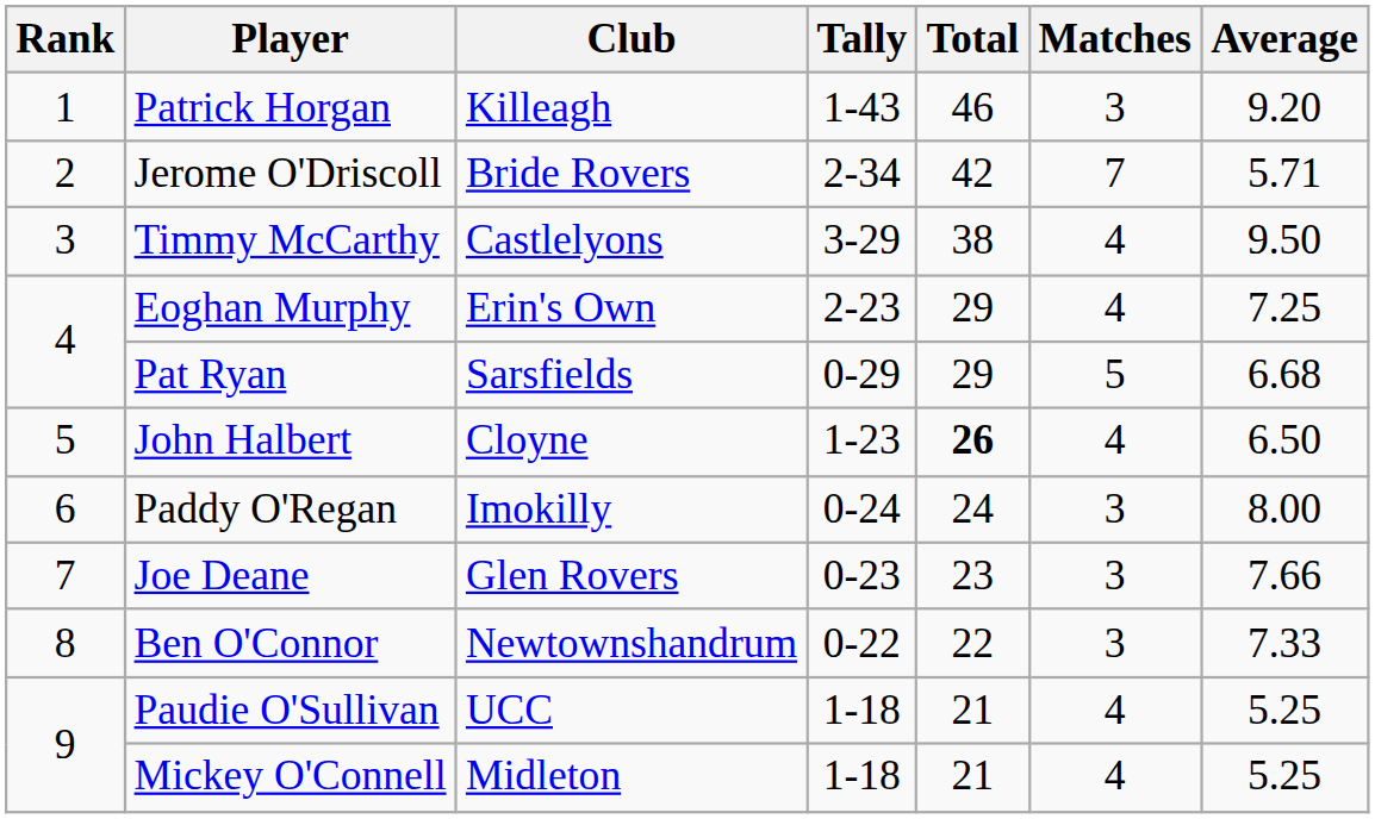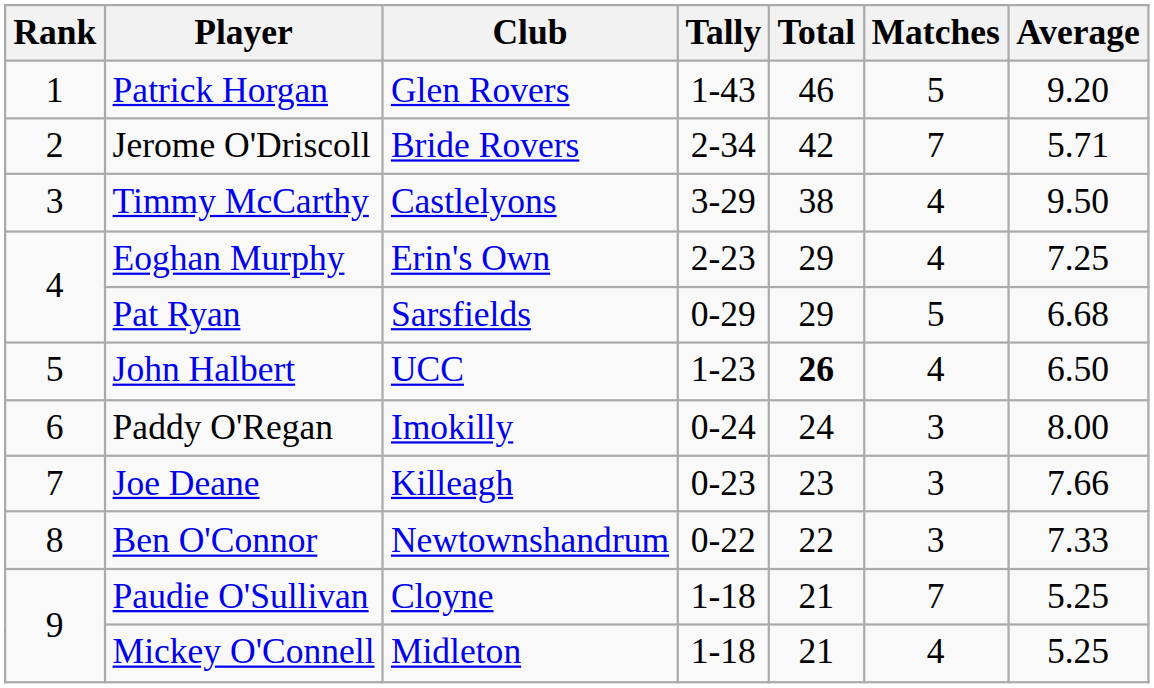 <table class="wikitable">
 <tr>
 <th>Rank</th>
 <th>Player</th>
 <th>Club</th>
 <th>Tally</th>
 <th>Total</th>
 <th>Matches</th>
 <th>Average</th>
 </tr>
 <tr>
 <td rowspan=1 align=center>1</td>
 <td><a href='#'>Patrick Horgan</a></td>
-<td><a href='#'>Killeagh</a></td>
+<td><a href='#'>Glen Rovers</a></td>
 <td align=center>1-43</td>
 <td align=center>46</td>
-<td align=center>3</td>
+<td align=center>5</td>
 <td align=center>9.20</td>
 </tr>
 <tr>
 <td rowspan=1 align=center>2</td>
 <td>Jerome O'Driscoll</td>
 <td><a href='#'>Bride Rovers</a></td>
 <td align=center>2-34</td>
 <td align=center>42</td>
 <td align=center>7</td>
 <td align=center>5.71</td>
 </tr>
 <tr>
 <td rowspan=1 align=center>3</td>
 <td><a href='#'>Timmy McCarthy</a></td>
 <td><a href='#'>Castlelyons</a></td>
 <td align=center>3-29</td>
 <td align=center>38</td>
 <td align=center>4</td>
 <td align=center>9.50</td>
 </tr>
 <tr>
 <td rowspan=2 align=center>4</td>
 <td><a href='#'>Eoghan Murphy</a></td>
 <td><a href='#'>Erin's Own</a></td>
 <td align=center>2-23</td>
 <td align=center>29</td>
 <td align=center>4</td>
 <td align=center>7.25</td>
 </tr>
 <tr>
 <td><a href='#'>Pat Ryan</a></td>
 <td><a href='#'>Sarsfields</a></td>
 <td align=center>0-29</td>
 <td align=center>29</td>
 <td align=center>5</td>
 <td align=center>6.68</td>
 </tr>
 <tr>
 <td rowspan=1 align=center>5</td>
 <td><a href='#'>John Halbert</a></td>
-<td><a href='#'>Cloyne</a></td>
+<td><a href='#'>UCC</a></td>
 <td align=center>1-23</td>
 <td align=center><strong>26</strong></td>
 <td align=center>4</td>
 <td align=center>6.50</td>
 </tr>
 <tr>
 <td rowspan=1 align=center>6</td>
 <td>Paddy O'Regan</td>
 <td><a href='#'>Imokilly</a></td>
 <td align=center>0-24</td>
 <td align=center>24</td>
 <td align=center>3</td>
 <td align=center>8.00</td>
 </tr>
 <tr>
 <td rowspan=1 align=center>7</td>
 <td><a href='#'>Joe Deane</a></td>
-<td><a href='#'>Glen Rovers</a></td>
+<td><a href='#'>Killeagh</a></td>
 <td align=center>0-23</td>
 <td align=center>23</td>
 <td align=center>3</td>
 <td align=center>7.66</td>
 </tr>
 <tr>
 <td rowspan=1 align=center>8</td>
 <td><a href='#'>Ben O'Connor</a></td>
 <td><a href='#'>Newtownshandrum</a></td>
 <td align=center>0-22</td>
 <td align=center>22</td>
 <td align=center>3</td>
 <td align=center>7.33</td>
 </tr>
 <tr>
 <td rowspan=2 align=center>9</td>
 <td><a href='#'>Paudie O'Sullivan</a></td>
-<td><a href='#'>UCC</a></td>
+<td><a href='#'>Cloyne</a></td>
 <td align=center>1-18</td>
 <td align=center>21</td>
-<td align=center>4</td>
+<td align=center>7</td>
 <td align=center>5.25</td>
 </tr>
 <tr>
 <td><a href='#'>Mickey O'Connell</a></td>
 <td><a href='#'>Midleton</a></td>
 <td align=center>1-18</td>
 <td align=center>21</td>
 <td align=center>4</td>
 <td align=center>5.25</td>
 </tr>
 </table>
